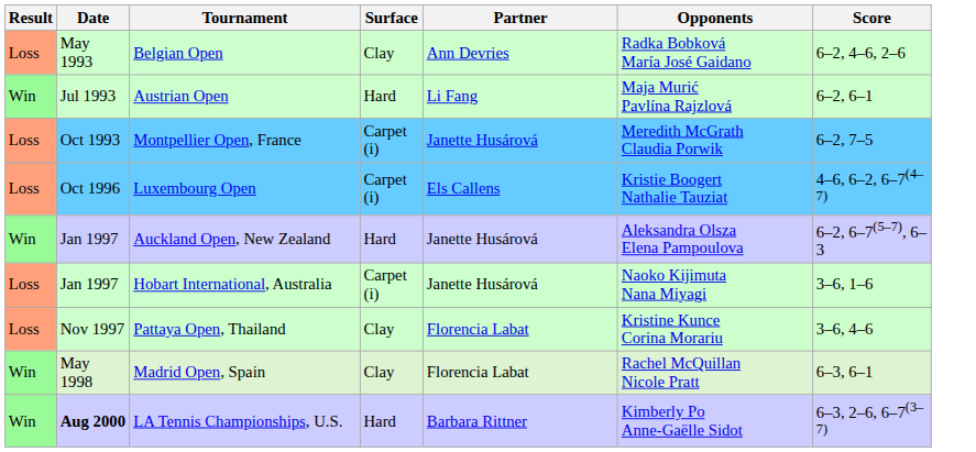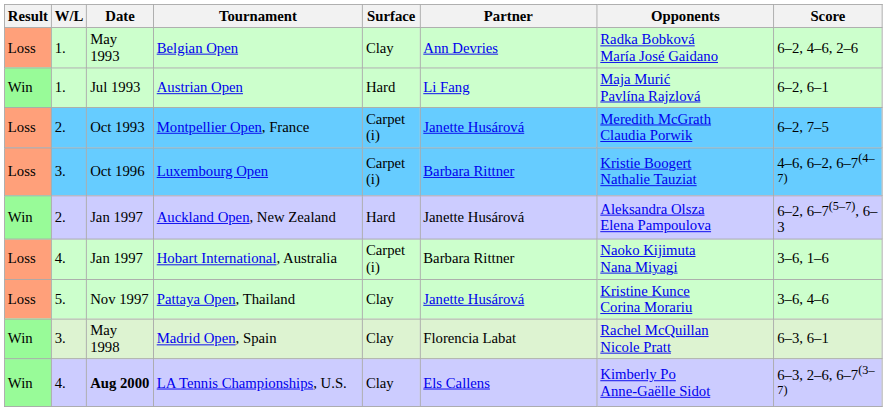 <table class="sortable wikitable">
 <tr>
 <th>Result</th>
+<th style="width:30px" class="unsortable">W/L</th>
 <th style="width:65px">Date</th>
 <th style="width:220px">Tournament</th>
 <th style="width:55px">Surface</th>
 <th style="width:185px">Partner</th>
 <th style="width:185px">Opponents</th>
 <th style="width:110px" class="unsortable">Score</th>
 </tr>
 <tr bgcolor="#CCFFCC">
 <td style="background:#ffa07a;">Loss</td>
+<td>1.</td>
 <td>May 1993</td>
 <td><a href='#'>Belgian Open</a></td>
 <td>Clay</td>
 <td> <a href='#'>Ann Devries</a></td>
 <td> <a href='#'>Radka Bobková</a> <br>  <a href='#'>María José Gaidano</a></td>
 <td>6–2, 4–6, 2–6</td>
 </tr>
 <tr bgcolor="#CCFFCC">
 <td style="background:#98fb98;">Win</td>
+<td>1.</td>
 <td>Jul 1993</td>
 <td><a href='#'>Austrian Open</a></td>
 <td>Hard</td>
 <td> <a href='#'>Li Fang</a></td>
 <td> <a href='#'>Maja Murić</a> <br>  <a href='#'>Pavlína Rajzlová</a></td>
 <td>6–2, 6–1</td>
 </tr>
 <tr bgcolor="#66CCFF">
 <td style="background:#ffa07a;">Loss</td>
+<td>2.</td>
 <td>Oct 1993</td>
 <td><a href='#'>Montpellier Open</a>, France</td>
 <td>Carpet (i)</td>
 <td> <a href='#'>Janette Husárová</a></td>
 <td> <a href='#'>Meredith McGrath</a> <br>  <a href='#'>Claudia Porwik</a></td>
 <td>6–2, 7–5</td>
 </tr>
 <tr bgcolor="#66CCFF">
 <td style="background:#ffa07a;">Loss</td>
+<td>3.</td>
 <td>Oct 1996</td>
 <td><a href='#'>Luxembourg Open</a></td>
 <td>Carpet (i)</td>
-<td> <a href='#'>Els Callens</a></td>
+<td> <a href='#'>Barbara Rittner</a></td>
 <td> <a href='#'>Kristie Boogert</a> <br>  <a href='#'>Nathalie Tauziat</a></td>
 <td>4–6, 6–2, 6–7<sup>(4–7)</sup></td>
 </tr>
 <tr bgcolor="#CCCCFF">
 <td style="background:#98fb98;">Win</td>
+<td>2.</td>
 <td>Jan 1997</td>
 <td><a href='#'>Auckland Open</a>, New Zealand</td>
 <td>Hard</td>
 <td> Janette Husárová</td>
 <td> <a href='#'>Aleksandra Olsza</a> <br>  <a href='#'>Elena Pampoulova</a></td>
 <td>6–2, 6–7<sup>(5–7)</sup>, 6–3</td>
 </tr>
 <tr bgcolor="#CCFFCC">
 <td style="background:#ffa07a;">Loss</td>
+<td>4.</td>
 <td>Jan 1997</td>
 <td><a href='#'>Hobart International</a>, Australia</td>
 <td>Carpet (i)</td>
-<td> Janette Husárová</td>
+<td> Barbara Rittner</td>
 <td> <a href='#'>Naoko Kijimuta</a> <br>  <a href='#'>Nana Miyagi</a></td>
 <td>3–6, 1–6</td>
 </tr>
 <tr bgcolor="#CCFFCC">
 <td style="background:#ffa07a;">Loss</td>
+<td>5.</td>
 <td>Nov 1997</td>
 <td><a href='#'>Pattaya Open</a>, Thailand</td>
 <td>Clay</td>
-<td> <a href='#'>Florencia Labat</a></td>
+<td> <a href='#'>Janette Husárová</a></td>
 <td> <a href='#'>Kristine Kunce</a> <br>  <a href='#'>Corina Morariu</a></td>
 <td>3–6, 4–6</td>
 </tr>
 <tr bgcolor=#DDF3D1>
 <td style="background:#98fb98;">Win</td>
+<td>3.</td>
 <td>May 1998</td>
 <td><a href='#'>Madrid Open</a>, Spain</td>
 <td>Clay</td>
 <td> Florencia Labat</td>
 <td> <a href='#'>Rachel McQuillan</a> <br>  <a href='#'>Nicole Pratt</a></td>
 <td>6–3, 6–1</td>
 </tr>
 <tr bgcolor="#CCCCFF">
 <td style="background:#98fb98;">Win</td>
+<td>4.</td>
 <td><strong>Aug 2000</strong></td>
 <td><a href='#'>LA Tennis Championships</a>, U.S.</td>
-<td>Hard</td>
-<td> <a href='#'>Barbara Rittner</a></td>
+<td>Clay</td>
+<td> <a href='#'>Els Callens</a></td>
 <td> <a href='#'>Kimberly Po</a> <br>  <a href='#'>Anne-Gaëlle Sidot</a></td>
 <td>6–3, 2–6, 6–7<sup>(3–7)</sup></td>
 </tr>
 </table>
